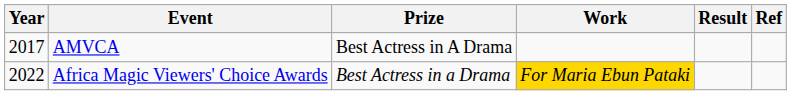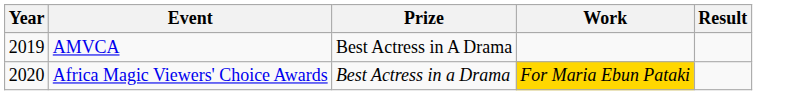 <table class="wikitable">
 <tr>
 <th>Year</th>
 <th>Event</th>
 <th>Prize</th>
 <th>Work</th>
 <th>Result</th>
-<th>Ref</th>
 </tr>
 <tr>
-<td>2017</td>
+<td>2019</td>
 <td><a href='#'>AMVCA</a></td>
 <td>Best Actress in A Drama</td>
 <td></td>
 <td></td>
-<td></td>
 </tr>
 <tr>
-<td>2022</td>
+<td>2020</td>
 <td><a href='#'>Africa Magic Viewers' Choice Awards</a></td>
 <td><em>Best Actress in a Drama</em></td>
 <td style="background: gold;"><em>For Maria Ebun Pataki</em></td>
 <td></td>
-<td></td>
 </tr>
 </table>
